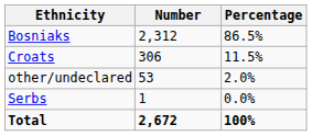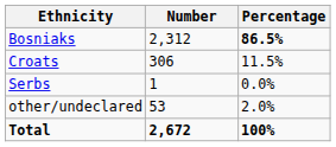 <table class="wikitable">
 <tr>
 <th width="100px">Ethnicity</th>
 <th width="80px">Number</th>
 <th width="80px">Percentage</th>
 </tr>
 <tr>
 <td><a href='#'>Bosniaks</a></td>
 <td>2,312</td>
-<td>86.5%</td>
+<td><strong>86.5%</strong></td>
 </tr>
 <tr>
 <td><a href='#'>Croats</a></td>
 <td>306</td>
 <td>11.5%</td>
 </tr>
 <tr>
+<td><a href='#'>Serbs</a></td>
+<td>1</td>
+<td>0.0%</td>
+</tr>
+<tr>
 <td>other/undeclared</td>
 <td>53</td>
 <td>2.0%</td>
-</tr>
-<tr>
-<td><a href='#'>Serbs</a></td>
-<td>1</td>
-<td>0.0%</td>
 </tr>
 <tr>
 <td><strong>Total</strong></td>
 <td><strong>2,672</strong></td>
 <td><strong>100%</strong></td>
 </tr>
 </table>
